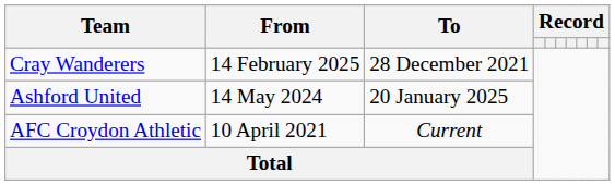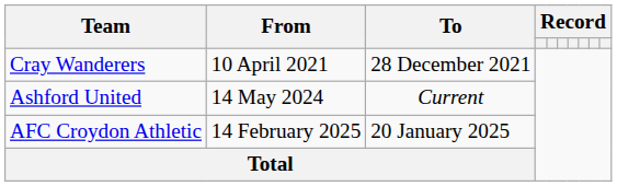 <table class=wikitable style="text-align: center">
 <tr>
 <th rowspan=2>Team</th>
 <th rowspan=2>From</th>
 <th rowspan=2>To</th>
 <th colspan=7>Record</th>
 </tr>
 <tr>
 <th></th>
 <th></th>
 <th></th>
 <th></th>
 <th></th>
 <th></th>
 <th></th>
 </tr>
 <tr>
 <td align=left><a href='#'>Cray Wanderers</a></td>
-<td>14 February 2025</td>
+<td align=left>10 April 2021</td>
 <td align=left>28 December 2021<br></td>
 </tr>
 <tr>
 <td align=left><a href='#'>Ashford United</a></td>
 <td align=left>14 May 2024</td>
-<td align=left>20 January 2025<br></td>
+<td><em>Current</em><br></td>
 </tr>
 <tr>
 <td><a href='#'>AFC Croydon Athletic</a></td>
-<td align=left>10 April 2021</td>
-<td><em>Current</em><br></td>
+<td>14 February 2025</td>
+<td align=left>20 January 2025<br></td>
 </tr>
 <tr>
 <th colspan="3">Total<br></th>
 </tr>
 </table>
